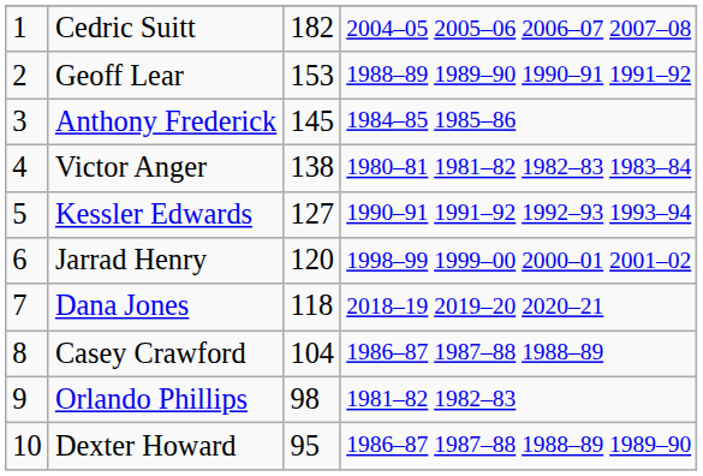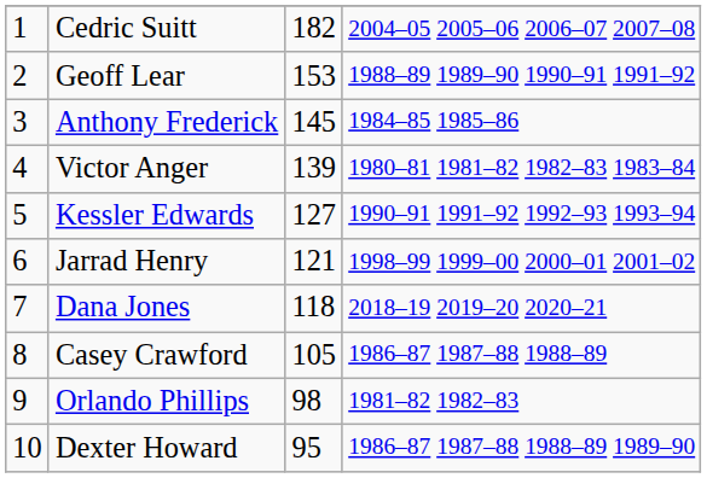 <table class="wikitable">
 <tr>
 </tr>
 <tr>
 <td>1</td>
 <td>Cedric Suitt</td>
 <td>182</td>
 <td style="font-size:80%;"><a href='#'>2004–05</a> <a href='#'>2005–06</a> <a href='#'>2006–07</a> <a href='#'>2007–08</a></td>
 </tr>
 <tr>
 <td>2</td>
 <td>Geoff Lear</td>
 <td>153</td>
 <td style="font-size:80%;"><a href='#'>1988–89</a> <a href='#'>1989–90</a> <a href='#'>1990–91</a> <a href='#'>1991–92</a></td>
 </tr>
 <tr>
 <td>3</td>
 <td><a href='#'>Anthony Frederick</a></td>
 <td>145</td>
 <td style="font-size:80%;"><a href='#'>1984–85</a> <a href='#'>1985–86</a></td>
 </tr>
 <tr>
 <td>4</td>
 <td>Victor Anger</td>
-<td>138</td>
+<td>139</td>
 <td style="font-size:80%;"><a href='#'>1980–81</a> <a href='#'>1981–82</a> <a href='#'>1982–83</a> <a href='#'>1983–84</a></td>
 </tr>
 <tr>
 <td>5</td>
 <td><a href='#'>Kessler Edwards</a></td>
 <td>127</td>
 <td style="font-size:80%;"><a href='#'>1990–91</a> <a href='#'>1991–92</a> <a href='#'>1992–93</a> <a href='#'>1993–94</a></td>
 </tr>
 <tr>
 <td>6</td>
 <td>Jarrad Henry</td>
-<td>120</td>
+<td>121</td>
 <td style="font-size:80%;"><a href='#'>1998–99</a> <a href='#'>1999–00</a> <a href='#'>2000–01</a> <a href='#'>2001–02</a></td>
 </tr>
 <tr>
 <td>7</td>
 <td><a href='#'>Dana Jones</a></td>
 <td>118</td>
 <td style="font-size:80%;"><a href='#'>2018–19</a> <a href='#'>2019–20</a> <a href='#'>2020–21</a></td>
 </tr>
 <tr>
 <td>8</td>
 <td>Casey Crawford</td>
-<td>104</td>
+<td>105</td>
 <td style="font-size:80%;"><a href='#'>1986–87</a> <a href='#'>1987–88</a> <a href='#'>1988–89</a></td>
 </tr>
 <tr>
 <td>9</td>
 <td><a href='#'>Orlando Phillips</a></td>
 <td>98</td>
 <td style="font-size:80%;"><a href='#'>1981–82</a> <a href='#'>1982–83</a></td>
 </tr>
 <tr>
 <td>10</td>
 <td>Dexter Howard</td>
 <td>95</td>
 <td style="font-size:80%;"><a href='#'>1986–87</a> <a href='#'>1987–88</a> <a href='#'>1988–89</a> <a href='#'>1989–90</a></td>
 </tr>
 </table>
